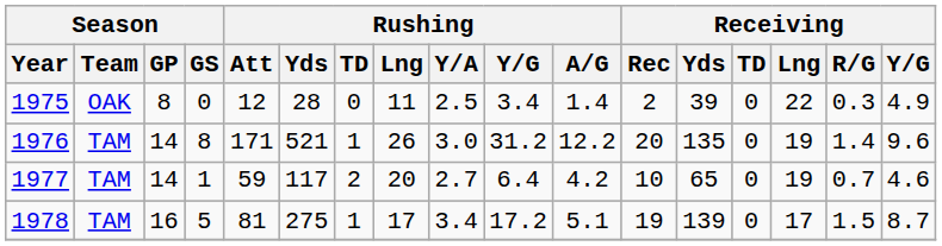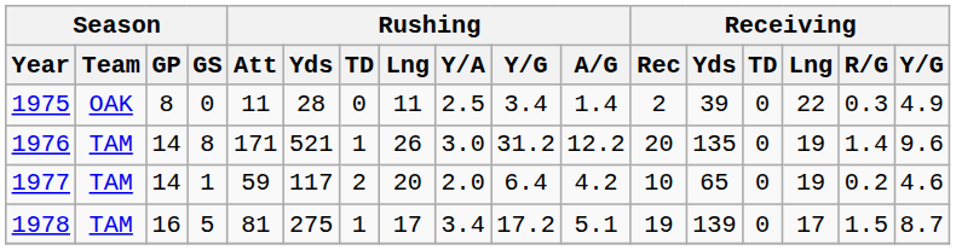 <table class="wikitable">
 <tr>
 <th colspan="4" style="text-align:center;">Season</th>
 <th colspan="7" style="text-align:center;">Rushing</th>
 <th colspan="7" style="text-align:center;">Receiving</th>
 </tr>
 <tr>
 <th>Year</th>
 <th>Team</th>
 <th>GP</th>
 <th>GS</th>
 <th>Att</th>
 <th>Yds</th>
 <th>TD</th>
 <th>Lng</th>
 <th>Y/A</th>
 <th>Y/G</th>
 <th>A/G</th>
 <th>Rec</th>
 <th>Yds</th>
 <th>TD</th>
 <th>Lng</th>
 <th>R/G</th>
 <th>Y/G</th>
 </tr>
 <tr style="text-align:center;">
 <td><a href='#'>1975</a></td>
 <td><a href='#'>OAK</a></td>
 <td>8</td>
 <td>0</td>
-<td>12</td>
+<td>11</td>
 <td>28</td>
 <td>0</td>
 <td>11</td>
 <td>2.5</td>
 <td>3.4</td>
 <td>1.4</td>
 <td>2</td>
 <td>39</td>
 <td>0</td>
 <td>22</td>
 <td>0.3</td>
 <td>4.9</td>
 </tr>
 <tr style="text-align:center;">
 <td><a href='#'>1976</a></td>
 <td><a href='#'>TAM</a></td>
 <td>14</td>
 <td>8</td>
 <td>171</td>
 <td>521</td>
 <td>1</td>
 <td>26</td>
 <td>3.0</td>
 <td>31.2</td>
 <td>12.2</td>
 <td>20</td>
 <td>135</td>
 <td>0</td>
 <td>19</td>
 <td>1.4</td>
 <td>9.6</td>
 </tr>
 <tr style="text-align:center;">
 <td><a href='#'>1977</a></td>
 <td><a href='#'>TAM</a></td>
 <td>14</td>
 <td>1</td>
 <td>59</td>
 <td>117</td>
 <td>2</td>
 <td>20</td>
-<td>2.7</td>
+<td>2.0</td>
 <td>6.4</td>
 <td>4.2</td>
 <td>10</td>
 <td>65</td>
 <td>0</td>
 <td>19</td>
-<td>0.7</td>
+<td>0.2</td>
 <td>4.6</td>
 </tr>
 <tr style="text-align:center;">
 <td><a href='#'>1978</a></td>
 <td><a href='#'>TAM</a></td>
 <td>16</td>
 <td>5</td>
 <td>81</td>
 <td>275</td>
 <td>1</td>
 <td>17</td>
 <td>3.4</td>
 <td>17.2</td>
 <td>5.1</td>
 <td>19</td>
 <td>139</td>
 <td>0</td>
 <td>17</td>
 <td>1.5</td>
 <td>8.7</td>
 </tr>
 <tr style="text-align:center;">
 </tr>
 </table>
